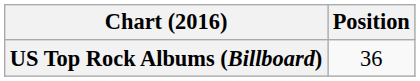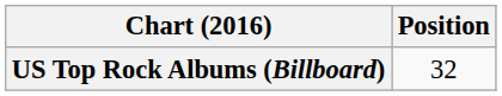 <table class="wikitable plainrowheaders" style="text-align:center">
 <tr>
 <th scope="col">Chart (2016)</th>
 <th scope="col">Position</th>
 </tr>
 <tr>
 <th scope="row">US Top Rock Albums (<em>Billboard</em>)</th>
-<td>36</td>
+<td>32</td>
 </tr>
 </table>
